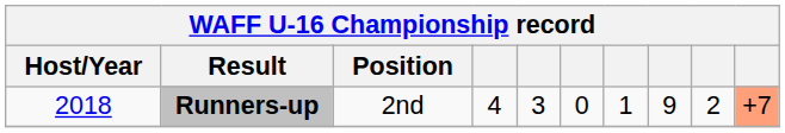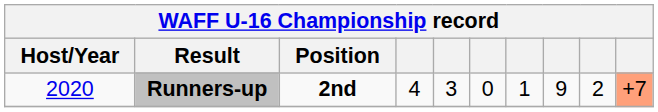 <table class="wikitable collapsible collapsed" style="text-align: center;">
 <tr>
 <th colspan="10"><a href='#'>WAFF U-16 Championship</a> record</th>
 </tr>
 <tr>
 <th width="90">Host/Year</th>
 <th width="100">Result</th>
 <th width="80">Position</th>
 <th width="20"></th>
 <th width="20"></th>
 <th width="20"></th>
 <th width="20"></th>
 <th width="20"></th>
 <th width="20"></th>
 <th width="20"></th>
 </tr>
 <tr>
-<td> <a href='#'>2018</a></td>
+<td> <a href='#'>2020</a></td>
 <td bgcolor=Silver><strong>Runners-up</strong></td>
-<td>2nd</td>
+<td><strong>2nd</strong></td>
 <td>4</td>
 <td>3</td>
 <td>0</td>
 <td>1</td>
 <td>9</td>
 <td>2</td>
 <td style="background: lightsalmon;">+7</td>
 </tr>
 <tr>
 </tr>
 </table>
